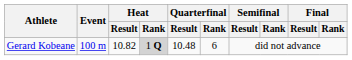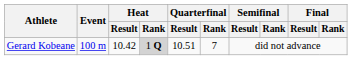 <table class="wikitable" style="font-size:90%">
 <tr>
 <th rowspan="2">Athlete</th>
 <th rowspan="2">Event</th>
 <th colspan="2">Heat</th>
 <th colspan="2">Quarterfinal</th>
 <th colspan="2">Semifinal</th>
 <th colspan="2">Final</th>
 </tr>
 <tr style="font-size:95%">
 <th>Result</th>
 <th>Rank</th>
 <th>Result</th>
 <th>Rank</th>
 <th>Result</th>
 <th>Rank</th>
 <th>Result</th>
 <th>Rank</th>
 </tr>
 <tr align=center>
 <td align=left><a href='#'>Gerard Kobeane</a></td>
 <td align=left><a href='#'>100 m</a></td>
-<td>10.82</td>
+<td>10.42</td>
 <td style="background: lightgrey;">1 <strong>Q</strong></td>
-<td>10.48</td>
-<td>6</td>
+<td>10.51</td>
+<td>7</td>
 <td colspan=4>did not advance</td>
 </tr>
 </table>
